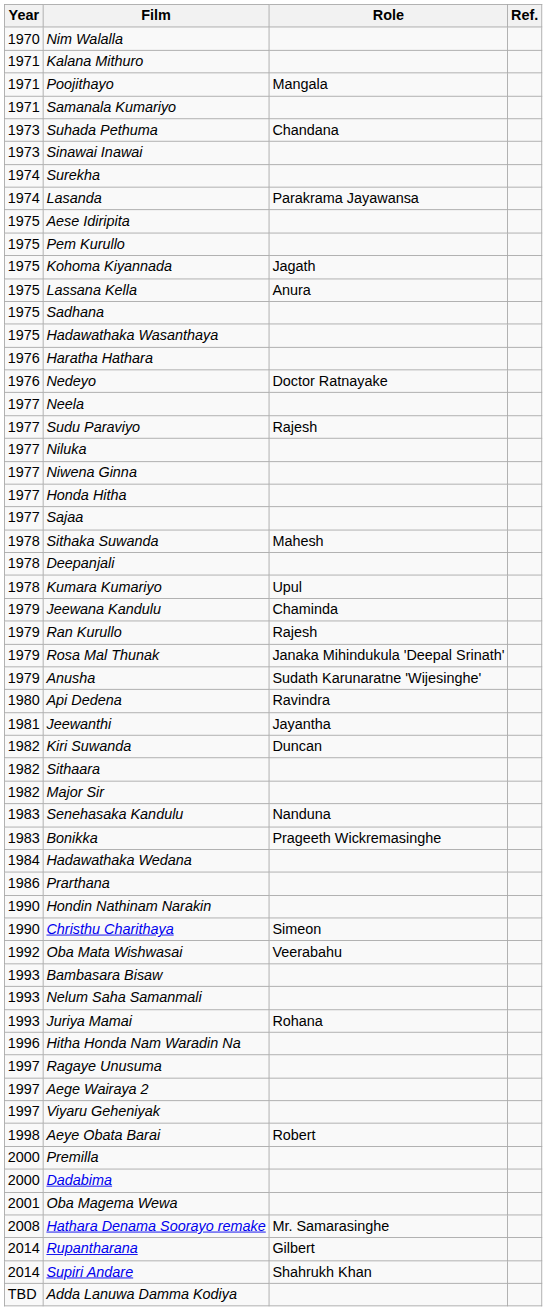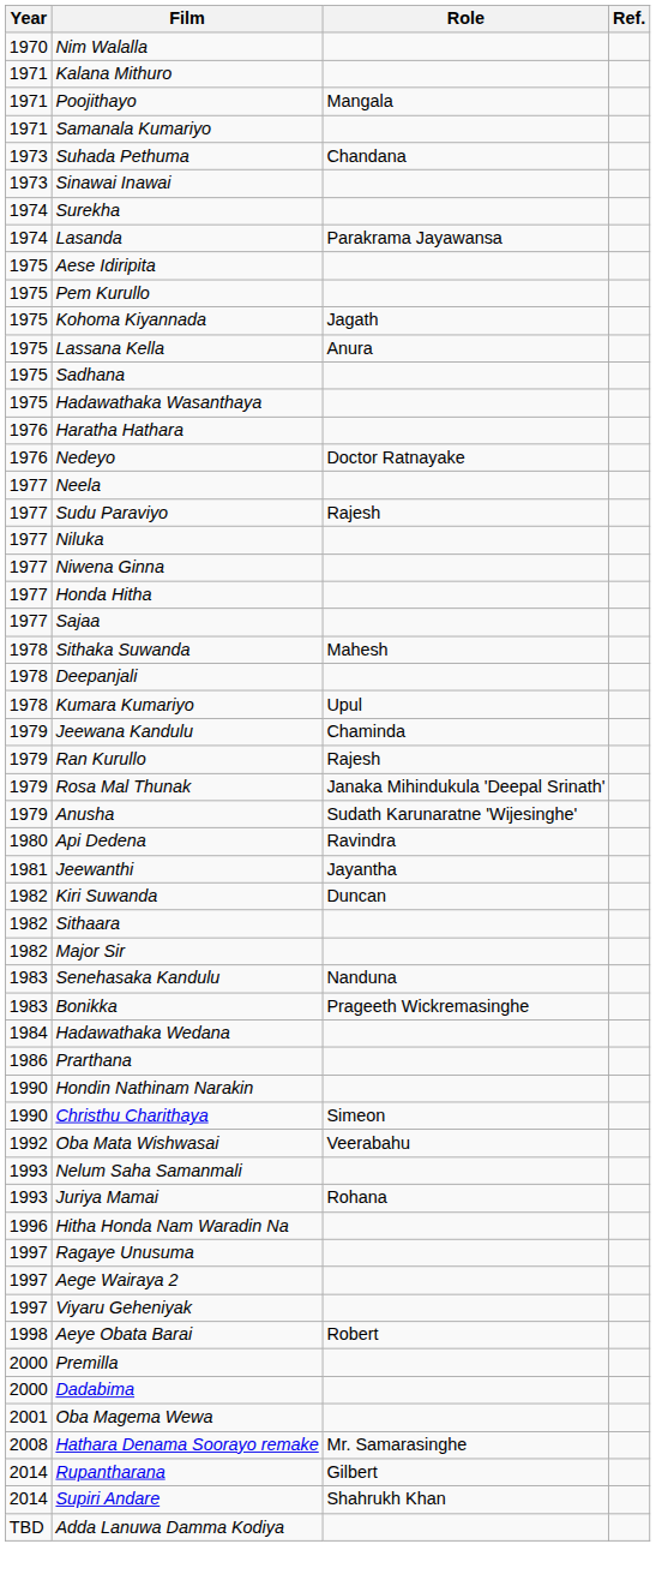 <table class="wikitable">
 <tr>
 <th>Year</th>
 <th>Film</th>
 <th>Role</th>
 <th>Ref.</th>
 </tr>
 <tr>
 <td>1970</td>
 <td><em>Nim Walalla</em></td>
 <td></td>
 <td></td>
 </tr>
 <tr>
 <td>1971</td>
 <td><em>Kalana Mithuro</em></td>
 <td></td>
 <td></td>
 </tr>
 <tr>
 <td>1971</td>
 <td><em>Poojithayo</em></td>
 <td>Mangala</td>
 <td></td>
 </tr>
 <tr>
 <td>1971</td>
 <td><em>Samanala Kumariyo</em></td>
 <td></td>
 <td></td>
 </tr>
 <tr>
 <td>1973</td>
 <td><em>Suhada Pethuma</em></td>
 <td>Chandana</td>
 <td></td>
 </tr>
 <tr>
 <td>1973</td>
 <td><em>Sinawai Inawai</em></td>
 <td></td>
 <td></td>
 </tr>
 <tr>
 <td>1974</td>
 <td><em>Surekha</em></td>
 <td></td>
 <td></td>
 </tr>
 <tr>
 <td>1974</td>
 <td><em>Lasanda</em></td>
 <td>Parakrama Jayawansa</td>
 <td></td>
 </tr>
 <tr>
 <td>1975</td>
 <td><em>Aese Idiripita</em></td>
 <td></td>
 <td></td>
 </tr>
 <tr>
 <td>1975</td>
 <td><em>Pem Kurullo</em></td>
 <td></td>
 <td></td>
 </tr>
 <tr>
 <td>1975</td>
 <td><em>Kohoma Kiyannada</em></td>
 <td>Jagath</td>
 <td></td>
 </tr>
 <tr>
 <td>1975</td>
 <td><em>Lassana Kella</em></td>
 <td>Anura</td>
 <td></td>
 </tr>
 <tr>
 <td>1975</td>
 <td><em>Sadhana</em></td>
 <td></td>
 <td></td>
 </tr>
 <tr>
 <td>1975</td>
 <td><em>Hadawathaka Wasanthaya</em></td>
 <td></td>
 <td></td>
 </tr>
 <tr>
 <td>1976</td>
 <td><em>Haratha Hathara</em></td>
 <td></td>
 <td></td>
 </tr>
 <tr>
 <td>1976</td>
 <td><em>Nedeyo</em></td>
 <td>Doctor Ratnayake</td>
 <td></td>
 </tr>
 <tr>
 <td>1977</td>
 <td><em>Neela</em></td>
 <td></td>
 <td></td>
 </tr>
 <tr>
 <td>1977</td>
 <td><em>Sudu Paraviyo</em></td>
 <td>Rajesh</td>
 <td></td>
 </tr>
 <tr>
 <td>1977</td>
 <td><em>Niluka</em></td>
 <td></td>
 <td></td>
 </tr>
 <tr>
 <td>1977</td>
 <td><em>Niwena Ginna</em></td>
 <td></td>
 <td></td>
 </tr>
 <tr>
 <td>1977</td>
 <td><em>Honda Hitha</em></td>
 <td></td>
 <td></td>
 </tr>
 <tr>
 <td>1977</td>
 <td><em>Sajaa</em></td>
 <td></td>
 <td></td>
 </tr>
 <tr>
 <td>1978</td>
 <td><em>Sithaka Suwanda</em></td>
 <td>Mahesh</td>
 <td></td>
 </tr>
 <tr>
 <td>1978</td>
 <td><em>Deepanjali</em></td>
 <td></td>
 <td></td>
 </tr>
 <tr>
 <td>1978</td>
 <td><em>Kumara Kumariyo</em></td>
 <td>Upul</td>
 <td></td>
 </tr>
 <tr>
 <td>1979</td>
 <td><em>Jeewana Kandulu</em></td>
 <td>Chaminda</td>
 <td></td>
 </tr>
 <tr>
 <td>1979</td>
 <td><em>Ran Kurullo</em></td>
 <td>Rajesh</td>
 <td></td>
 </tr>
 <tr>
 <td>1979</td>
 <td><em>Rosa Mal Thunak</em></td>
 <td>Janaka Mihindukula 'Deepal Srinath'</td>
 <td></td>
 </tr>
 <tr>
 <td>1979</td>
 <td><em>Anusha</em></td>
 <td>Sudath Karunaratne 'Wijesinghe'</td>
 <td></td>
 </tr>
 <tr>
 <td>1980</td>
 <td><em>Api Dedena</em></td>
 <td>Ravindra</td>
 <td></td>
 </tr>
 <tr>
 <td>1981</td>
 <td><em>Jeewanthi</em></td>
 <td>Jayantha</td>
 <td></td>
 </tr>
 <tr>
 <td>1982</td>
 <td><em>Kiri Suwanda</em></td>
 <td>Duncan</td>
 <td></td>
 </tr>
 <tr>
 <td>1982</td>
 <td><em>Sithaara</em></td>
 <td></td>
 <td></td>
 </tr>
 <tr>
 <td>1982</td>
 <td><em>Major Sir</em></td>
 <td></td>
 <td></td>
 </tr>
 <tr>
 <td>1983</td>
 <td><em>Senehasaka Kandulu</em></td>
 <td>Nanduna</td>
 <td></td>
 </tr>
 <tr>
 <td>1983</td>
 <td><em>Bonikka</em></td>
 <td>Prageeth Wickremasinghe</td>
 <td></td>
 </tr>
 <tr>
 <td>1984</td>
 <td><em>Hadawathaka Wedana</em></td>
 <td></td>
 <td></td>
 </tr>
 <tr>
 <td>1986</td>
 <td><em>Prarthana</em></td>
 <td></td>
 <td></td>
 </tr>
 <tr>
 <td>1990</td>
 <td><em>Hondin Nathinam Narakin</em></td>
 <td></td>
 <td></td>
 </tr>
 <tr>
 <td>1990</td>
 <td><em><a href='#'>Christhu Charithaya</a></em></td>
 <td>Simeon</td>
 <td></td>
 </tr>
 <tr>
 <td>1992</td>
 <td><em>Oba Mata Wishwasai</em></td>
 <td>Veerabahu</td>
 <td></td>
 </tr>
 <tr>
 <td>1993</td>
-<td><em>Bambasara Bisaw</em></td>
-<td></td>
-<td></td>
-</tr>
-<tr>
-<td>1993</td>
 <td><em>Nelum Saha Samanmali</em></td>
 <td></td>
 <td></td>
 </tr>
 <tr>
 <td>1993</td>
 <td><em>Juriya Mamai</em></td>
 <td>Rohana</td>
 <td></td>
 </tr>
 <tr>
 <td>1996</td>
 <td><em>Hitha Honda Nam Waradin Na</em></td>
 <td></td>
 <td></td>
 </tr>
 <tr>
 <td>1997</td>
 <td><em>Ragaye Unusuma</em></td>
 <td></td>
 <td></td>
 </tr>
 <tr>
 <td>1997</td>
 <td><em>Aege Wairaya 2</em></td>
 <td></td>
 <td></td>
 </tr>
 <tr>
 <td>1997</td>
 <td><em>Viyaru Geheniyak</em></td>
 <td></td>
 <td></td>
 </tr>
 <tr>
 <td>1998</td>
 <td><em>Aeye Obata Barai</em></td>
 <td>Robert</td>
 <td></td>
 </tr>
 <tr>
 <td>2000</td>
 <td><em>Premilla</em></td>
 <td></td>
 <td></td>
 </tr>
 <tr>
 <td>2000</td>
 <td><em><a href='#'>Dadabima</a></em></td>
 <td></td>
 <td></td>
 </tr>
 <tr>
 <td>2001</td>
 <td><em>Oba Magema Wewa</em></td>
 <td></td>
 <td></td>
 </tr>
 <tr>
 <td>2008</td>
 <td><em><a href='#'>Hathara Denama Soorayo remake</a></em></td>
 <td>Mr. Samarasinghe</td>
 <td></td>
 </tr>
 <tr>
 <td>2014</td>
 <td><em><a href='#'>Rupantharana</a></em></td>
 <td>Gilbert</td>
 <td></td>
 </tr>
 <tr>
 <td>2014</td>
 <td><em><a href='#'>Supiri Andare</a></em></td>
 <td>Shahrukh Khan</td>
 <td></td>
 </tr>
 <tr>
 <td>TBD</td>
 <td><em>Adda Lanuwa Damma Kodiya</em></td>
 <td></td>
 <td></td>
 </tr>
 </table>
